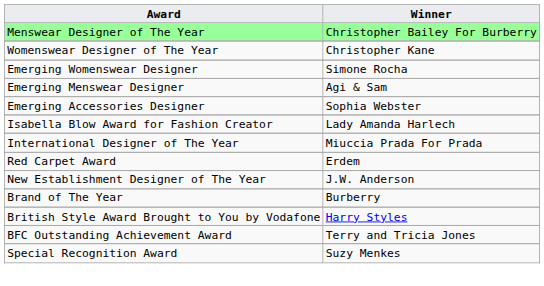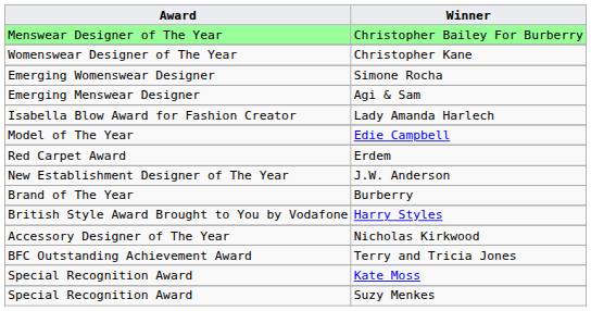 <table class="wikitable">
 <tr>
 <th style="background:#EAECF0">Award</th>
 <th style="background:#EAECF0">Winner</th>
 </tr>
 <tr>
 <td style="background:#99ff99">Menswear Designer of The Year</td>
 <td style="background:#99ff99">Christopher Bailey For Burberry</td>
 </tr>
 <tr>
 </tr>
 <tr>
 <td>Womenswear Designer of The Year</td>
 <td>Christopher Kane</td>
 </tr>
 <tr>
 </tr>
 <tr>
 <td>Emerging Womenswear Designer</td>
 <td>Simone Rocha</td>
 </tr>
 <tr>
 </tr>
 <tr>
 <td>Emerging Menswear Designer</td>
 <td>Agi & Sam</td>
 </tr>
 <tr>
 </tr>
 <tr>
-<td>Emerging Accessories Designer</td>
-<td>Sophia Webster</td>
-</tr>
-<tr>
 </tr>
 <tr>
 <td>Isabella Blow Award for Fashion Creator</td>
 <td>Lady Amanda Harlech</td>
 </tr>
 <tr>
 </tr>
 <tr>
+<td>Model of The Year</td>
+<td><a href='#'>Edie Campbell</a></td>
 </tr>
 <tr>
-<td>International Designer of The Year</td>
-<td>Miuccia Prada For Prada</td>
 </tr>
 <tr>
 </tr>
 <tr>
 <td>Red Carpet Award</td>
 <td>Erdem</td>
 </tr>
 <tr>
 </tr>
 <tr>
 <td>New Establishment Designer of The Year</td>
 <td>J.W. Anderson</td>
 </tr>
 <tr>
 </tr>
 <tr>
 <td>Brand of The Year</td>
 <td>Burberry</td>
 </tr>
 <tr>
 </tr>
 <tr>
 <td>British Style Award Brought to You by Vodafone</td>
 <td><a href='#'>Harry Styles</a></td>
 </tr>
 <tr>
 </tr>
 <tr>
+<td>Accessory Designer of The Year</td>
+<td>Nicholas Kirkwood</td>
+</tr>
+<tr>
 </tr>
 <tr>
 <td>BFC Outstanding Achievement Award</td>
 <td>Terry and Tricia Jones</td>
 </tr>
 <tr>
 </tr>
 <tr>
+<td>Special Recognition Award</td>
+<td><a href='#'>Kate Moss</a></td>
+</tr>
+<tr>
 </tr>
 <tr>
 <td>Special Recognition Award</td>
 <td>Suzy Menkes</td>
 </tr>
 </table>
